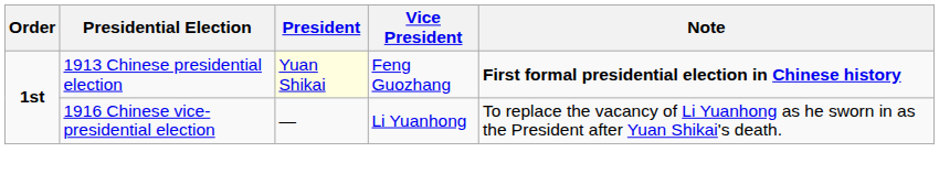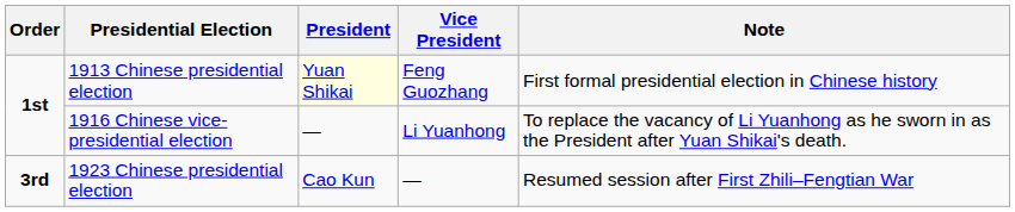 <table class=wikitable>
 <tr>
 <th>Order</th>
 <th>Presidential Election</th>
 <th><a href='#'>President</a></th>
 <th><a href='#'>Vice President</a></th>
 <th>Note</th>
 </tr>
 <tr>
 <td rowspan=2 align=center><strong>1st</strong></td>
 <td><a href='#'>1913 Chinese presidential election</a></td>
 <td style="background: lightyellow;"><a href='#'>Yuan Shikai</a></td>
 <td><a href='#'>Feng Guozhang</a></td>
-<td><strong>First formal presidential election in <a href='#'>Chinese history</a></strong></td>
+<td>First formal presidential election in <a href='#'>Chinese history</a></td>
 </tr>
 <tr>
 <td><a href='#'>1916 Chinese vice-presidential election</a></td>
 <td>—</td>
 <td><a href='#'>Li Yuanhong</a></td>
 <td>To replace the vacancy of <a href='#'>Li Yuanhong</a> as he sworn in as the President after <a href='#'>Yuan Shikai</a>'s death.</td>
 </tr>
+<tr>
+<td align=center><strong>3rd</strong></td>
+<td><a href='#'>1923 Chinese presidential election</a></td>
+<td><a href='#'>Cao Kun</a></td>
+<td>—</td>
+<td>Resumed session after <a href='#'>First Zhili–Fengtian War</a></td>
+</tr>
 </table>
